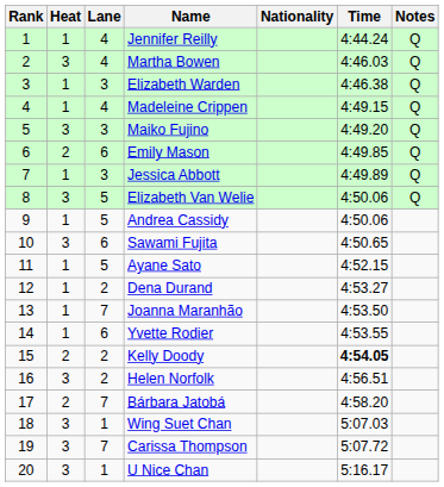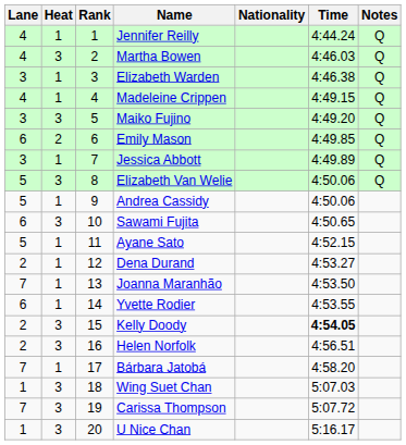 <table class="wikitable sortable" style="text-align:center">
 <tr>
+<th>Lane</th>
+<th>Heat</th>
 <th>Rank</th>
-<th>Heat</th>
-<th>Lane</th>
 <th>Name</th>
 <th>Nationality</th>
 <th>Time</th>
 <th>Notes</th>
 </tr>
 <tr bgcolor=ccffcc>
+<td>4</td>
 <td>1</td>
 <td>1</td>
-<td>4</td>
 <td align=left><a href='#'>Jennifer Reilly</a></td>
 <td align=left></td>
 <td>4:44.24</td>
 <td>Q</td>
 </tr>
 <tr bgcolor=ccffcc>
+<td>4</td>
+<td>3</td>
 <td>2</td>
-<td>3</td>
-<td>4</td>
 <td align=left><a href='#'>Martha Bowen</a></td>
 <td align=left></td>
 <td>4:46.03</td>
 <td>Q</td>
 </tr>
 <tr bgcolor=ccffcc>
 <td>3</td>
 <td>1</td>
 <td>3</td>
 <td align=left><a href='#'>Elizabeth Warden</a></td>
 <td align=left></td>
 <td>4:46.38</td>
 <td>Q</td>
 </tr>
 <tr bgcolor=ccffcc>
 <td>4</td>
 <td>1</td>
 <td>4</td>
 <td align=left><a href='#'>Madeleine Crippen</a></td>
 <td align=left></td>
 <td>4:49.15</td>
 <td>Q</td>
 </tr>
 <tr bgcolor=ccffcc>
-<td>5</td>
 <td>3</td>
 <td>3</td>
+<td>5</td>
 <td align=left><a href='#'>Maiko Fujino</a></td>
 <td align=left></td>
 <td>4:49.20</td>
 <td>Q</td>
 </tr>
 <tr bgcolor=ccffcc>
 <td>6</td>
 <td>2</td>
 <td>6</td>
 <td align=left><a href='#'>Emily Mason</a></td>
 <td align=left></td>
 <td>4:49.85</td>
 <td>Q</td>
 </tr>
 <tr bgcolor=ccffcc>
+<td>3</td>
+<td>1</td>
 <td>7</td>
-<td>1</td>
-<td>3</td>
 <td align=left><a href='#'>Jessica Abbott</a></td>
 <td align=left></td>
 <td>4:49.89</td>
 <td>Q</td>
 </tr>
 <tr bgcolor=ccffcc>
+<td>5</td>
+<td>3</td>
 <td>8</td>
-<td>3</td>
-<td>5</td>
 <td align=left><a href='#'>Elizabeth Van Welie</a></td>
 <td align=left></td>
 <td>4:50.06</td>
 <td>Q</td>
 </tr>
 <tr>
+<td>5</td>
+<td>1</td>
 <td>9</td>
-<td>1</td>
-<td>5</td>
 <td align=left><a href='#'>Andrea Cassidy</a></td>
 <td align=left></td>
 <td>4:50.06</td>
 <td></td>
 </tr>
 <tr>
+<td>6</td>
+<td>3</td>
 <td>10</td>
-<td>3</td>
-<td>6</td>
 <td align=left><a href='#'>Sawami Fujita</a></td>
 <td align=left></td>
 <td>4:50.65</td>
 <td></td>
 </tr>
 <tr>
+<td>5</td>
+<td>1</td>
 <td>11</td>
-<td>1</td>
-<td>5</td>
 <td align=left><a href='#'>Ayane Sato</a></td>
 <td align=left></td>
 <td>4:52.15</td>
 <td></td>
 </tr>
 <tr>
+<td>2</td>
+<td>1</td>
 <td>12</td>
-<td>1</td>
-<td>2</td>
 <td align=left><a href='#'>Dena Durand</a></td>
 <td align=left></td>
 <td>4:53.27</td>
 <td></td>
 </tr>
 <tr>
+<td>7</td>
+<td>1</td>
 <td>13</td>
-<td>1</td>
-<td>7</td>
 <td align=left><a href='#'>Joanna Maranhão</a></td>
 <td align=left></td>
 <td>4:53.50</td>
 <td></td>
 </tr>
 <tr>
+<td>6</td>
+<td>1</td>
 <td>14</td>
-<td>1</td>
-<td>6</td>
 <td align=left><a href='#'>Yvette Rodier</a></td>
 <td align=left></td>
 <td>4:53.55</td>
 <td></td>
 </tr>
 <tr>
+<td>2</td>
+<td>3</td>
 <td>15</td>
-<td>2</td>
-<td>2</td>
 <td align=left><a href='#'>Kelly Doody</a></td>
 <td align=left></td>
 <td><strong>4:54.05</strong></td>
 <td></td>
 </tr>
 <tr>
+<td>2</td>
+<td>3</td>
 <td>16</td>
-<td>3</td>
-<td>2</td>
 <td align=left><a href='#'>Helen Norfolk</a></td>
 <td align=left></td>
 <td>4:56.51</td>
 <td></td>
 </tr>
 <tr>
+<td>7</td>
+<td>1</td>
 <td>17</td>
-<td>2</td>
-<td>7</td>
 <td align=left><a href='#'>Bárbara Jatobá</a></td>
 <td align=left></td>
 <td>4:58.20</td>
 <td></td>
 </tr>
 <tr>
+<td>1</td>
+<td>3</td>
 <td>18</td>
-<td>3</td>
-<td>1</td>
 <td align=left><a href='#'>Wing Suet Chan</a></td>
 <td align=left></td>
 <td>5:07.03</td>
 <td></td>
 </tr>
 <tr>
+<td>7</td>
+<td>3</td>
 <td>19</td>
-<td>3</td>
-<td>7</td>
 <td align=left><a href='#'>Carissa Thompson</a></td>
 <td align=left></td>
 <td>5:07.72</td>
 <td></td>
 </tr>
 <tr>
+<td>1</td>
+<td>3</td>
 <td>20</td>
-<td>3</td>
-<td>1</td>
 <td align=left><a href='#'>U Nice Chan</a></td>
 <td align=left></td>
 <td>5:16.17</td>
 <td></td>
 </tr>
 </table>
